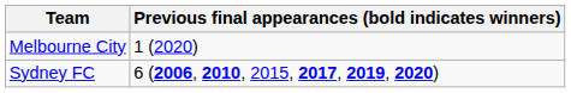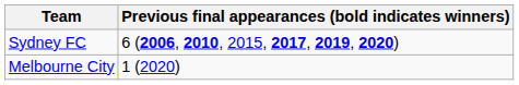 <table class="wikitable">
 <tr>
 <th>Team</th>
 <th>Previous final appearances (bold indicates winners)</th>
 </tr>
 <tr>
+<td><a href='#'>Sydney FC</a></td>
+<td>6 (<strong><a href='#'>2006</a></strong>, <strong><a href='#'>2010</a></strong>, <a href='#'>2015</a>, <strong><a href='#'>2017</a></strong>, <strong><a href='#'>2019</a></strong>, <strong><a href='#'>2020</a></strong>)</td>
+</tr>
+<tr>
 <td><a href='#'>Melbourne City</a></td>
 <td>1 (<a href='#'>2020</a>)</td>
 </tr>
-<tr>
-<td><a href='#'>Sydney FC</a></td>
-<td>6 (<strong><a href='#'>2006</a></strong>, <strong><a href='#'>2010</a></strong>, <a href='#'>2015</a>, <strong><a href='#'>2017</a></strong>, <strong><a href='#'>2019</a></strong>, <strong><a href='#'>2020</a></strong>)</td>
-</tr>
 </table>
